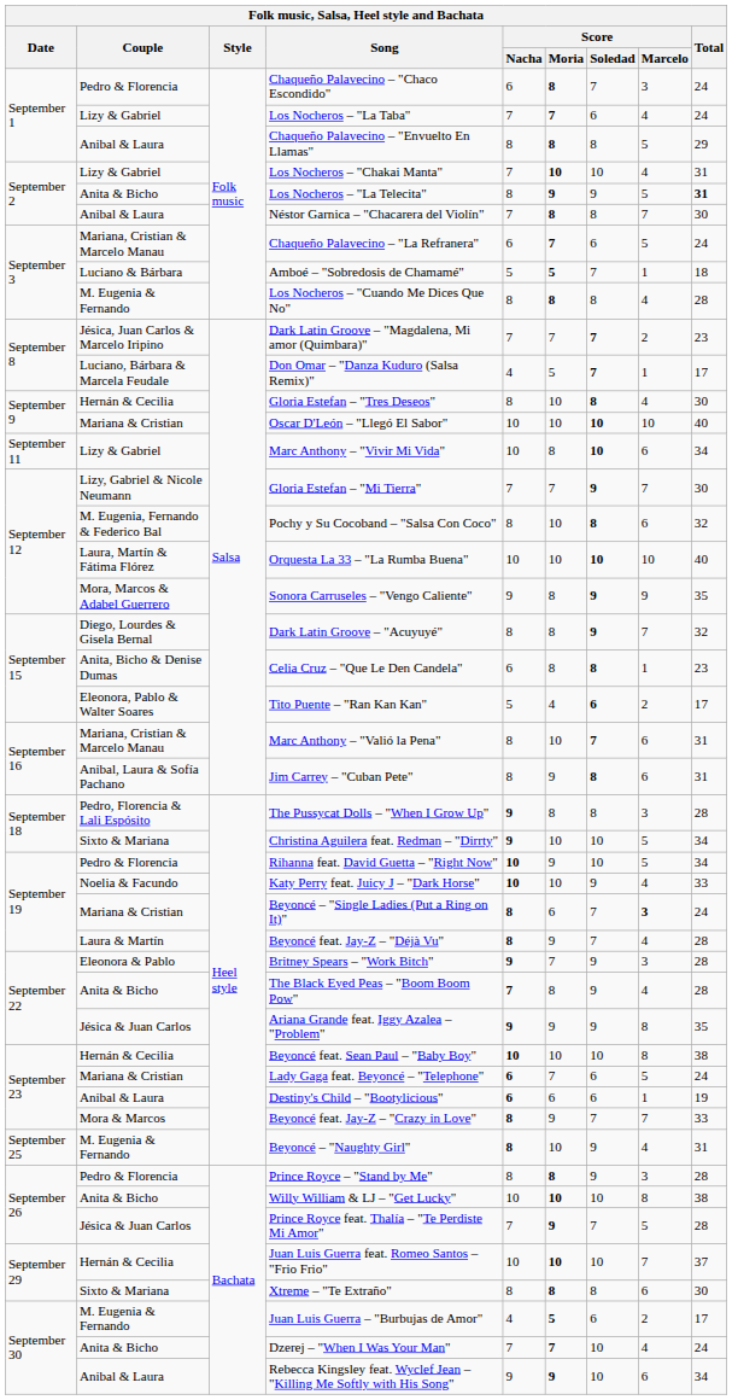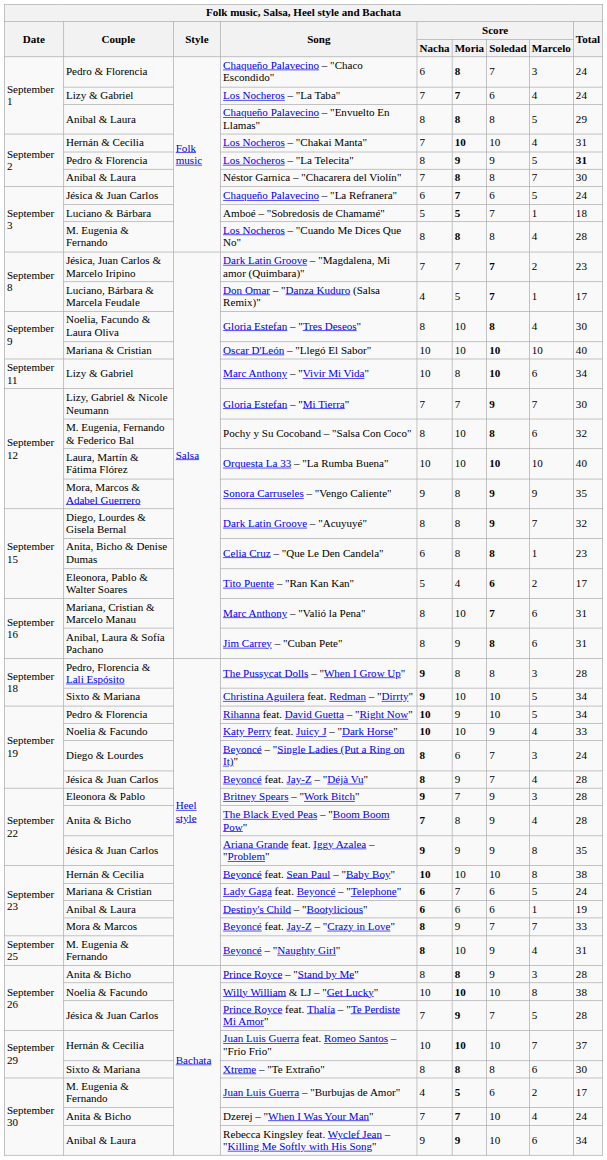 <table class="wikitable collapsible collapsed">
 <tr>
 <th colspan="11" style="text-align:center;"><strong>Folk music, Salsa, Heel style and Bachata</strong></th>
 </tr>
 <tr>
 <th rowspan="2">Date</th>
 <th rowspan="2">Couple</th>
 <th rowspan="2">Style</th>
 <th rowspan="2">Song</th>
 <th colspan="4">Score</th>
 <th rowspan="2">Total</th>
 </tr>
 <tr>
 <th>Nacha</th>
 <th>Moria</th>
 <th>Soledad</th>
 <th>Marcelo</th>
 </tr>
 <tr>
 <td rowspan="3">September 1</td>
 <td>Pedro & Florencia</td>
 <td rowspan="9"><a href='#'>Folk music</a></td>
 <td><a href='#'>Chaqueño Palavecino</a> – "Chaco Escondido"</td>
 <td>6</td>
 <td><strong>8</strong></td>
 <td>7</td>
 <td>3</td>
 <td>24</td>
 </tr>
 <tr>
 <td>Lizy & Gabriel</td>
 <td><a href='#'>Los Nocheros</a> – "La Taba"</td>
 <td>7</td>
 <td><strong>7</strong></td>
 <td>6</td>
 <td>4</td>
 <td>24</td>
 </tr>
 <tr>
 <td>Anibal & Laura</td>
 <td><a href='#'>Chaqueño Palavecino</a> – "Envuelto En Llamas"</td>
 <td>8</td>
 <td><strong>8</strong></td>
 <td>8</td>
 <td>5</td>
 <td>29</td>
 </tr>
 <tr>
 <td rowspan="3">September 2</td>
-<td>Lizy & Gabriel</td>
+<td>Hernán & Cecilia</td>
 <td><a href='#'>Los Nocheros</a> – "Chakai Manta"</td>
 <td>7</td>
 <td><strong>10</strong></td>
 <td>10</td>
 <td>4</td>
 <td>31</td>
 </tr>
 <tr>
-<td>Anita & Bicho</td>
+<td>Pedro & Florencia</td>
 <td><a href='#'>Los Nocheros</a> – "La Telecita"</td>
 <td>8</td>
 <td><strong>9</strong></td>
 <td>9</td>
 <td>5</td>
 <td><strong>31</strong></td>
 </tr>
 <tr>
 <td>Anibal & Laura</td>
 <td>Néstor Garnica – "Chacarera del Violín"</td>
 <td>7</td>
 <td><strong>8</strong></td>
 <td>8</td>
 <td>7</td>
 <td>30</td>
 </tr>
 <tr>
 <td rowspan="3">September 3</td>
-<td>Mariana, Cristian & Marcelo Manau</td>
+<td>Jésica & Juan Carlos</td>
 <td><a href='#'>Chaqueño Palavecino</a> – "La Refranera"</td>
 <td>6</td>
 <td><strong>7</strong></td>
 <td>6</td>
 <td>5</td>
 <td>24</td>
 </tr>
 <tr>
 <td>Luciano & Bárbara</td>
 <td>Amboé – "Sobredosis de Chamamé"</td>
 <td>5</td>
 <td><strong>5</strong></td>
 <td>7</td>
 <td>1</td>
 <td>18</td>
 </tr>
 <tr>
 <td>M. Eugenia & Fernando</td>
 <td><a href='#'>Los Nocheros</a> – "Cuando Me Dices Que No"</td>
 <td>8</td>
 <td><strong>8</strong></td>
 <td>8</td>
 <td>4</td>
 <td>28</td>
 </tr>
 <tr>
 <td rowspan="2">September 8</td>
 <td>Jésica, Juan Carlos & Marcelo Iripino</td>
 <td rowspan="14"><a href='#'>Salsa</a></td>
 <td><a href='#'>Dark Latin Groove</a> – "Magdalena, Mi amor (Quimbara)"</td>
 <td>7</td>
 <td>7</td>
 <td><strong>7</strong></td>
 <td>2</td>
 <td>23</td>
 </tr>
 <tr>
 <td>Luciano, Bárbara & Marcela Feudale</td>
 <td><a href='#'>Don Omar</a> – "<a href='#'>Danza Kuduro</a> (Salsa Remix)"</td>
 <td>4</td>
 <td>5</td>
 <td><strong>7</strong></td>
 <td>1</td>
 <td>17</td>
 </tr>
 <tr>
 <td rowspan="2">September 9</td>
-<td>Hernán & Cecilia</td>
+<td>Noelia, Facundo & Laura Oliva</td>
 <td><a href='#'>Gloria Estefan</a> – "<a href='#'>Tres Deseos</a>"</td>
 <td>8</td>
 <td>10</td>
 <td><strong>8</strong></td>
 <td>4</td>
 <td>30</td>
 </tr>
 <tr>
 <td>Mariana & Cristian</td>
 <td><a href='#'>Oscar D'León</a> – "Llegó El Sabor"</td>
 <td>10</td>
 <td>10</td>
 <td><strong>10</strong></td>
 <td>10</td>
 <td>40</td>
 </tr>
 <tr>
 <td>September 11</td>
 <td>Lizy & Gabriel</td>
 <td><a href='#'>Marc Anthony</a> – "<a href='#'>Vivir Mi Vida</a>"</td>
 <td>10</td>
 <td>8</td>
 <td><strong>10</strong></td>
 <td>6</td>
 <td>34</td>
 </tr>
 <tr>
 <td rowspan="4">September 12</td>
 <td>Lizy, Gabriel & Nicole Neumann</td>
 <td><a href='#'>Gloria Estefan</a> – "<a href='#'>Mi Tierra</a>"</td>
 <td>7</td>
 <td>7</td>
 <td><strong>9</strong></td>
 <td>7</td>
 <td>30</td>
 </tr>
 <tr>
 <td>M. Eugenia, Fernando & Federico Bal</td>
 <td>Pochy y Su Cocoband – "Salsa Con Coco"</td>
 <td>8</td>
 <td>10</td>
 <td><strong>8</strong></td>
 <td>6</td>
 <td>32</td>
 </tr>
 <tr>
 <td>Laura, Martín & Fátima Flórez</td>
 <td><a href='#'>Orquesta La 33</a> – "La Rumba Buena"</td>
 <td>10</td>
 <td>10</td>
 <td><strong>10</strong></td>
 <td>10</td>
 <td>40</td>
 </tr>
 <tr>
 <td>Mora, Marcos & <a href='#'>Adabel Guerrero</a></td>
 <td><a href='#'>Sonora Carruseles</a> – "Vengo Caliente"</td>
 <td>9</td>
 <td>8</td>
 <td><strong>9</strong></td>
 <td>9</td>
 <td>35</td>
 </tr>
 <tr>
 <td rowspan="3">September 15</td>
 <td>Diego, Lourdes & Gisela Bernal</td>
 <td><a href='#'>Dark Latin Groove</a> – "Acuyuyé"</td>
 <td>8</td>
 <td>8</td>
 <td><strong>9</strong></td>
 <td>7</td>
 <td>32</td>
 </tr>
 <tr>
 <td>Anita, Bicho & Denise Dumas</td>
 <td><a href='#'>Celia Cruz</a> – "Que Le Den Candela"</td>
 <td>6</td>
 <td>8</td>
 <td><strong>8</strong></td>
 <td>1</td>
 <td>23</td>
 </tr>
 <tr>
 <td>Eleonora, Pablo & Walter Soares</td>
 <td><a href='#'>Tito Puente</a> – "Ran Kan Kan"</td>
 <td>5</td>
 <td>4</td>
 <td><strong>6</strong></td>
 <td>2</td>
 <td>17</td>
 </tr>
 <tr>
 <td rowspan="2">September 16</td>
 <td>Mariana, Cristian & Marcelo Manau</td>
 <td><a href='#'>Marc Anthony</a> – "Valió la Pena"</td>
 <td>8</td>
 <td>10</td>
 <td><strong>7</strong></td>
 <td>6</td>
 <td>31</td>
 </tr>
 <tr>
 <td>Anibal, Laura & Sofía Pachano</td>
 <td><a href='#'>Jim Carrey</a> – "Cuban Pete"</td>
 <td>8</td>
 <td>9</td>
 <td><strong>8</strong></td>
 <td>6</td>
 <td>31</td>
 </tr>
 <tr>
 <td rowspan="2">September 18</td>
 <td>Pedro, Florencia & <a href='#'>Lali Espósito</a></td>
 <td rowspan="14"><a href='#'>Heel style</a></td>
 <td><a href='#'>The Pussycat Dolls</a> – "<a href='#'>When I Grow Up</a>"</td>
 <td><strong>9</strong></td>
 <td>8</td>
 <td>8</td>
 <td>3</td>
 <td>28</td>
 </tr>
 <tr>
 <td>Sixto & Mariana</td>
 <td><a href='#'>Christina Aguilera</a> feat. <a href='#'>Redman</a> – "<a href='#'>Dirrty</a>"</td>
 <td><strong>9</strong></td>
 <td>10</td>
 <td>10</td>
 <td>5</td>
 <td>34</td>
 </tr>
 <tr>
 <td rowspan="4">September 19</td>
 <td>Pedro & Florencia</td>
 <td><a href='#'>Rihanna</a> feat. <a href='#'>David Guetta</a> – "<a href='#'>Right Now</a>"</td>
 <td><strong>10</strong></td>
 <td>9</td>
 <td>10</td>
 <td>5</td>
 <td>34</td>
 </tr>
 <tr>
 <td>Noelia & Facundo</td>
 <td><a href='#'>Katy Perry</a> feat. <a href='#'>Juicy J</a> – "<a href='#'>Dark Horse</a>"</td>
 <td><strong>10</strong></td>
 <td>10</td>
 <td>9</td>
 <td>4</td>
 <td>33</td>
 </tr>
 <tr>
-<td>Mariana & Cristian</td>
+<td>Diego & Lourdes</td>
 <td><a href='#'>Beyoncé</a> – "<a href='#'>Single Ladies (Put a Ring on It)</a>"</td>
 <td><strong>8</strong></td>
 <td>6</td>
 <td>7</td>
-<td><strong>3</strong></td>
+<td>3</td>
 <td>24</td>
 </tr>
 <tr>
-<td>Laura & Martín</td>
+<td>Jésica & Juan Carlos</td>
 <td><a href='#'>Beyoncé</a> feat. <a href='#'>Jay-Z</a> – "<a href='#'>Déjà Vu</a>"</td>
 <td><strong>8</strong></td>
 <td>9</td>
 <td>7</td>
 <td>4</td>
 <td>28</td>
 </tr>
 <tr>
 <td rowspan="3">September 22</td>
 <td>Eleonora & Pablo</td>
 <td><a href='#'>Britney Spears</a> – "<a href='#'>Work Bitch</a>"</td>
 <td><strong>9</strong></td>
 <td>7</td>
 <td>9</td>
 <td>3</td>
 <td>28</td>
 </tr>
 <tr>
 <td>Anita & Bicho</td>
 <td><a href='#'>The Black Eyed Peas</a> – "<a href='#'>Boom Boom Pow</a>"</td>
 <td><strong>7</strong></td>
 <td>8</td>
 <td>9</td>
 <td>4</td>
 <td>28</td>
 </tr>
 <tr>
 <td>Jésica & Juan Carlos</td>
 <td><a href='#'>Ariana Grande</a> feat. <a href='#'>Iggy Azalea</a> – "<a href='#'>Problem</a>"</td>
 <td><strong>9</strong></td>
 <td>9</td>
 <td>9</td>
 <td>8</td>
 <td>35</td>
 </tr>
 <tr>
 <td rowspan="4">September 23</td>
 <td>Hernán & Cecilia</td>
 <td><a href='#'>Beyoncé</a> feat. <a href='#'>Sean Paul</a> – "<a href='#'>Baby Boy</a>"</td>
 <td><strong>10</strong></td>
 <td>10</td>
 <td>10</td>
 <td>8</td>
 <td>38</td>
 </tr>
 <tr>
 <td>Mariana & Cristian</td>
 <td><a href='#'>Lady Gaga</a> feat. <a href='#'>Beyoncé</a> – "<a href='#'>Telephone</a>"</td>
 <td><strong>6</strong></td>
 <td>7</td>
 <td>6</td>
 <td>5</td>
 <td>24</td>
 </tr>
 <tr>
 <td>Anibal & Laura</td>
 <td><a href='#'>Destiny's Child</a> – "<a href='#'>Bootylicious</a>"</td>
 <td><strong>6</strong></td>
 <td>6</td>
 <td>6</td>
 <td>1</td>
 <td>19</td>
 </tr>
 <tr>
 <td>Mora & Marcos</td>
 <td><a href='#'>Beyoncé</a> feat. <a href='#'>Jay-Z</a> – "<a href='#'>Crazy in Love</a>"</td>
 <td><strong>8</strong></td>
 <td>9</td>
 <td>7</td>
 <td>7</td>
 <td>33</td>
 </tr>
 <tr>
 <td>September 25</td>
 <td>M. Eugenia & Fernando</td>
 <td><a href='#'>Beyoncé</a> – "<a href='#'>Naughty Girl</a>"</td>
 <td><strong>8</strong></td>
 <td>10</td>
 <td>9</td>
 <td>4</td>
 <td>31</td>
 </tr>
 <tr>
 <td rowspan="3">September 26</td>
-<td>Pedro & Florencia</td>
+<td>Anita & Bicho</td>
 <td rowspan="8"><a href='#'>Bachata</a></td>
 <td><a href='#'>Prince Royce</a> – "<a href='#'>Stand by Me</a>"</td>
 <td>8</td>
 <td><strong>8</strong></td>
 <td>9</td>
 <td>3</td>
 <td>28</td>
 </tr>
 <tr>
-<td>Anita & Bicho</td>
+<td>Noelia & Facundo</td>
 <td><a href='#'>Willy William</a> & LJ – "<a href='#'>Get Lucky</a>"</td>
 <td>10</td>
 <td><strong>10</strong></td>
 <td>10</td>
 <td>8</td>
 <td>38</td>
 </tr>
 <tr>
 <td>Jésica & Juan Carlos</td>
 <td><a href='#'>Prince Royce</a> feat. <a href='#'>Thalía</a> – "<a href='#'>Te Perdiste Mi Amor</a>"</td>
 <td>7</td>
 <td><strong>9</strong></td>
 <td>7</td>
 <td>5</td>
 <td>28</td>
 </tr>
 <tr>
 <td rowspan="2">September 29</td>
 <td>Hernán & Cecilia</td>
 <td><a href='#'>Juan Luis Guerra</a> feat. <a href='#'>Romeo Santos</a> – "Frio Frio"</td>
 <td>10</td>
 <td><strong>10</strong></td>
 <td>10</td>
 <td>7</td>
 <td>37</td>
 </tr>
 <tr>
 <td>Sixto & Mariana</td>
 <td><a href='#'>Xtreme</a> – "Te Extraño"</td>
 <td>8</td>
 <td><strong>8</strong></td>
 <td>8</td>
 <td>6</td>
 <td>30</td>
 </tr>
 <tr>
 <td rowspan="3">September 30</td>
 <td>M. Eugenia & Fernando</td>
 <td><a href='#'>Juan Luis Guerra</a> – "Burbujas de Amor"</td>
 <td>4</td>
 <td><strong>5</strong></td>
 <td>6</td>
 <td>2</td>
 <td>17</td>
 </tr>
 <tr>
 <td>Anita & Bicho</td>
 <td>Dzerej – "<a href='#'>When I Was Your Man</a>"</td>
 <td>7</td>
 <td><strong>7</strong></td>
 <td>10</td>
 <td>4</td>
 <td>24</td>
 </tr>
 <tr>
 <td>Anibal & Laura</td>
 <td>Rebecca Kingsley feat. <a href='#'>Wyclef Jean</a> – "<a href='#'>Killing Me Softly with His Song</a>"</td>
 <td>9</td>
 <td><strong>9</strong></td>
 <td>10</td>
 <td>6</td>
 <td>34</td>
 </tr>
 </table>
